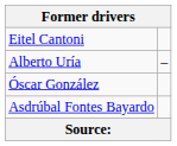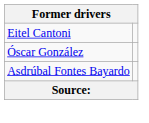 <table class="wikitable" border="1">
 <tr>
 <th colspan=2>Former drivers</th>
 </tr>
 <tr>
 <td><a href='#'>Eitel Cantoni</a></td>
 <td></td>
-</tr>
-<tr>
-<td><a href='#'>Alberto Uría</a></td>
-<td>–</td>
 </tr>
 <tr>
 <td><a href='#'>Óscar González</a></td>
 <td></td>
 </tr>
 <tr>
 <td><a href='#'>Asdrúbal Fontes Bayardo</a></td>
 <td></td>
 </tr>
 <tr>
 <th colspan=2>Source:</th>
 </tr>
 </table>
